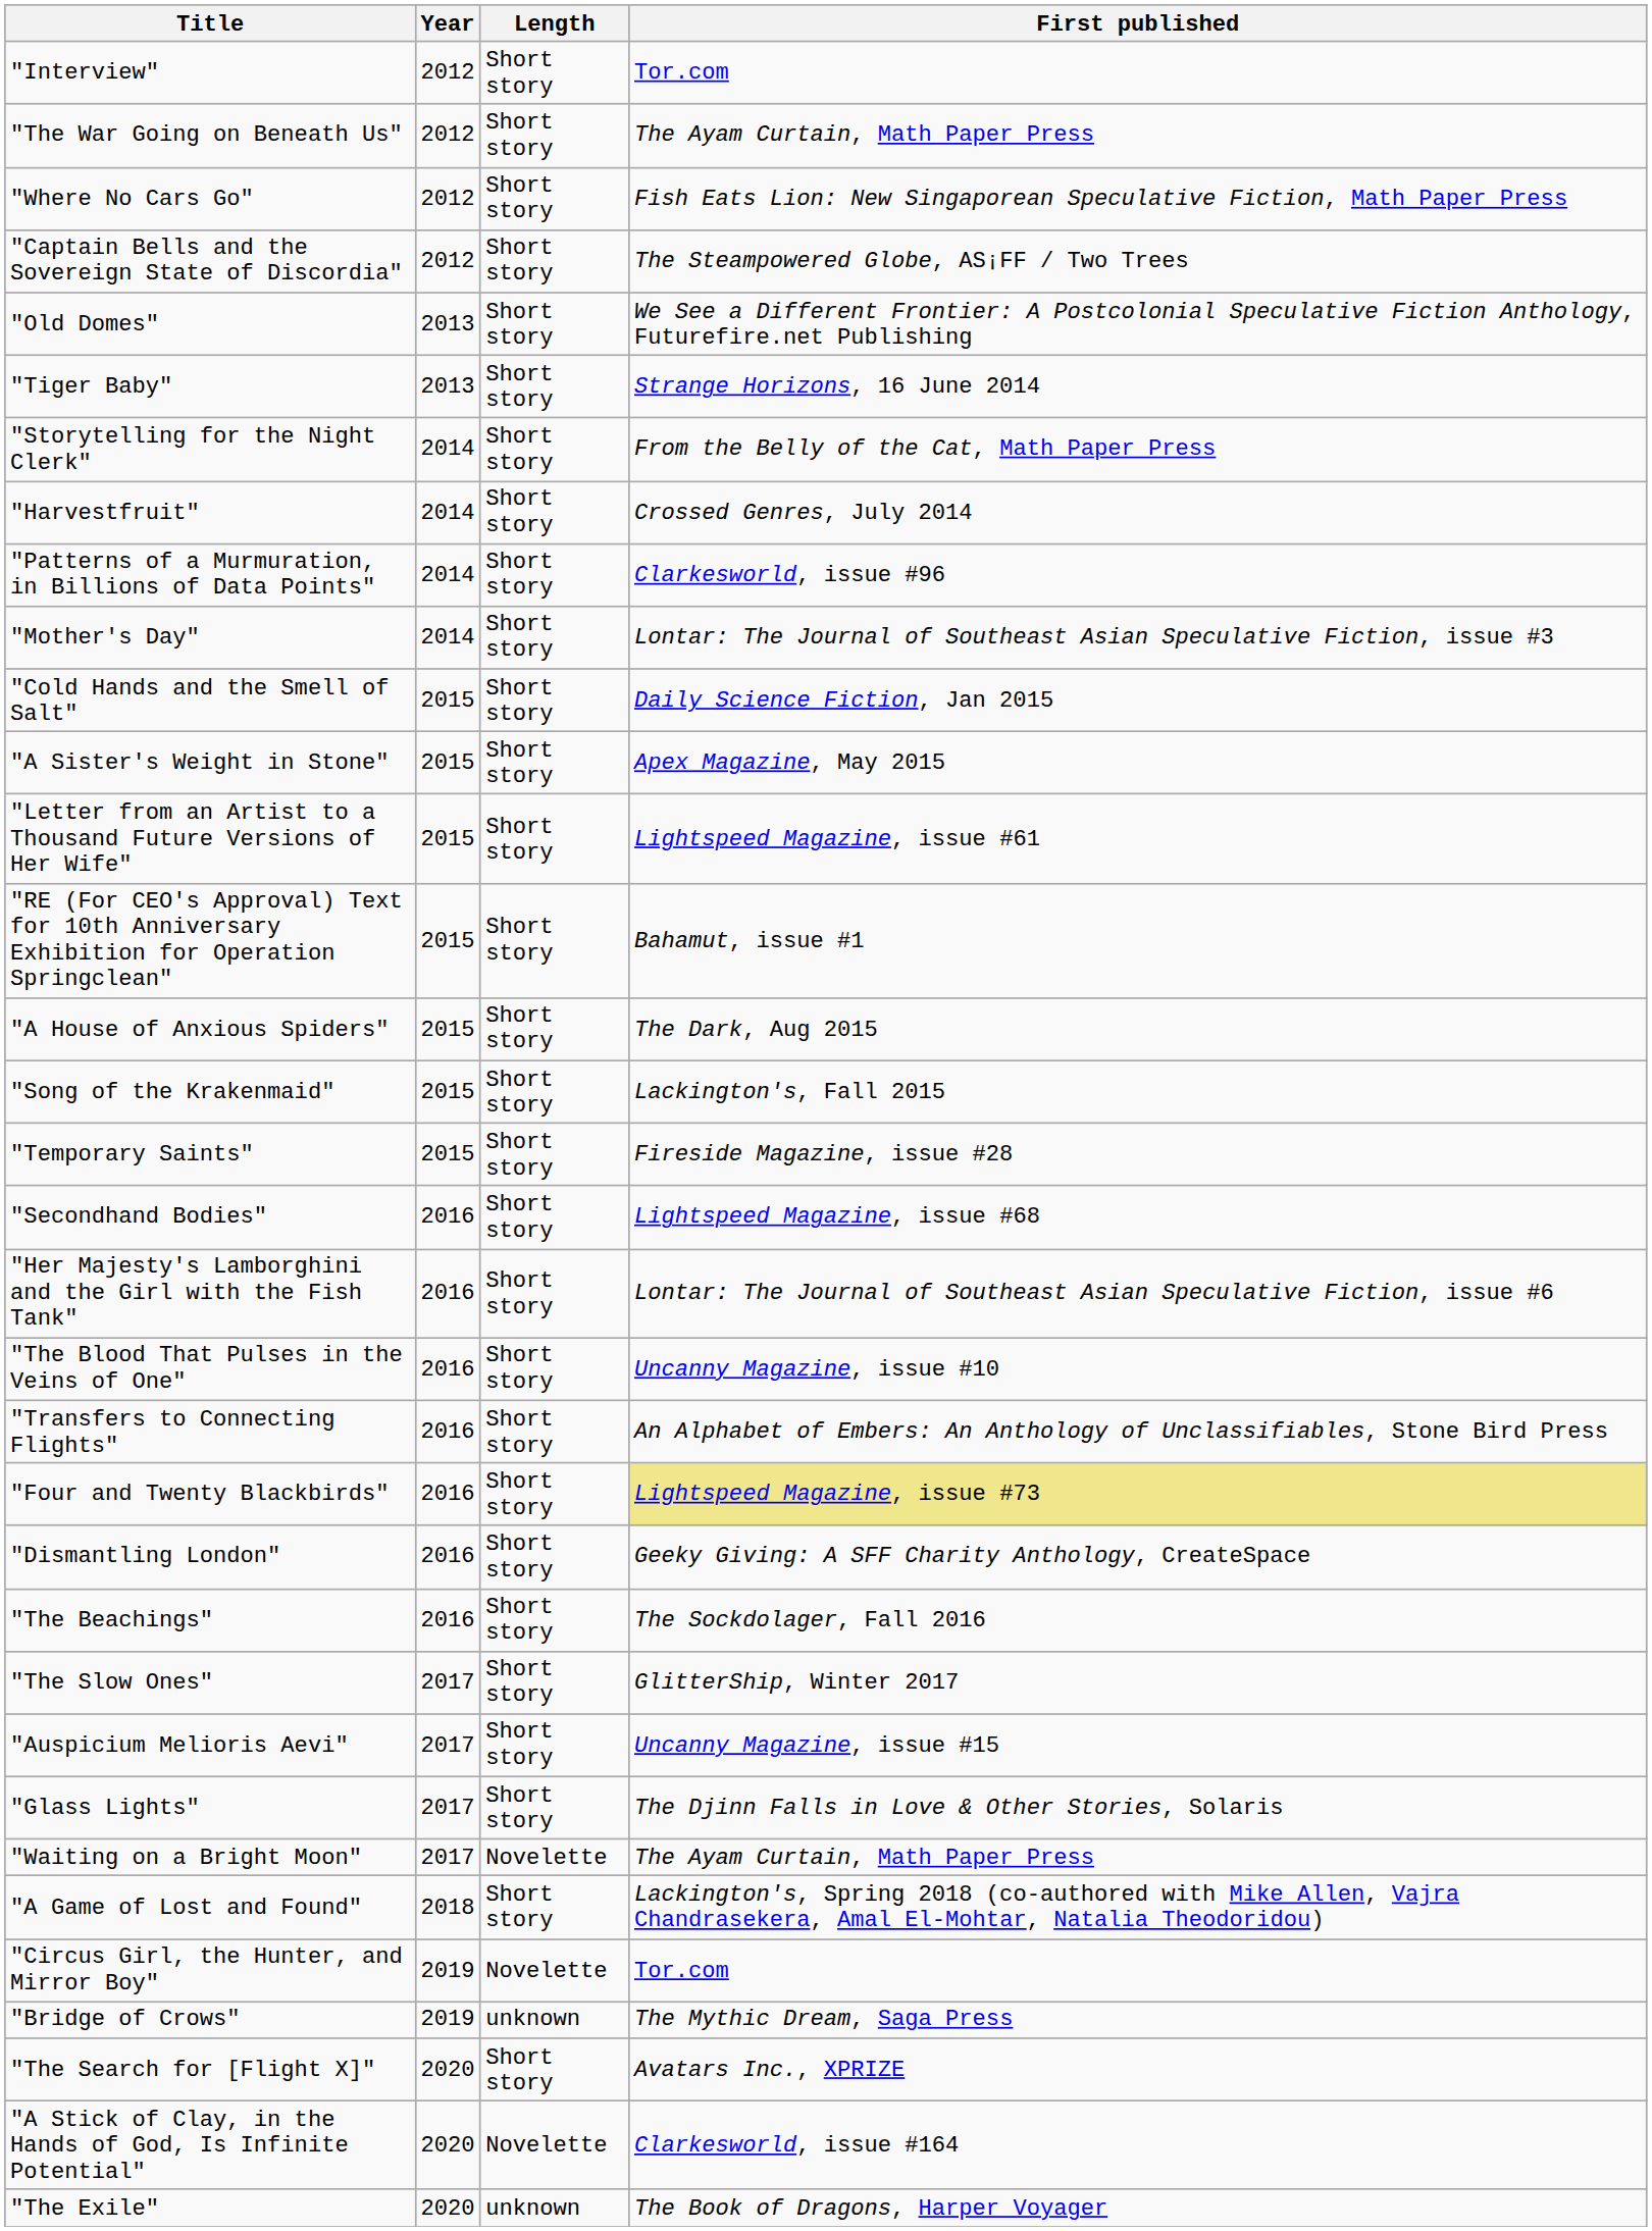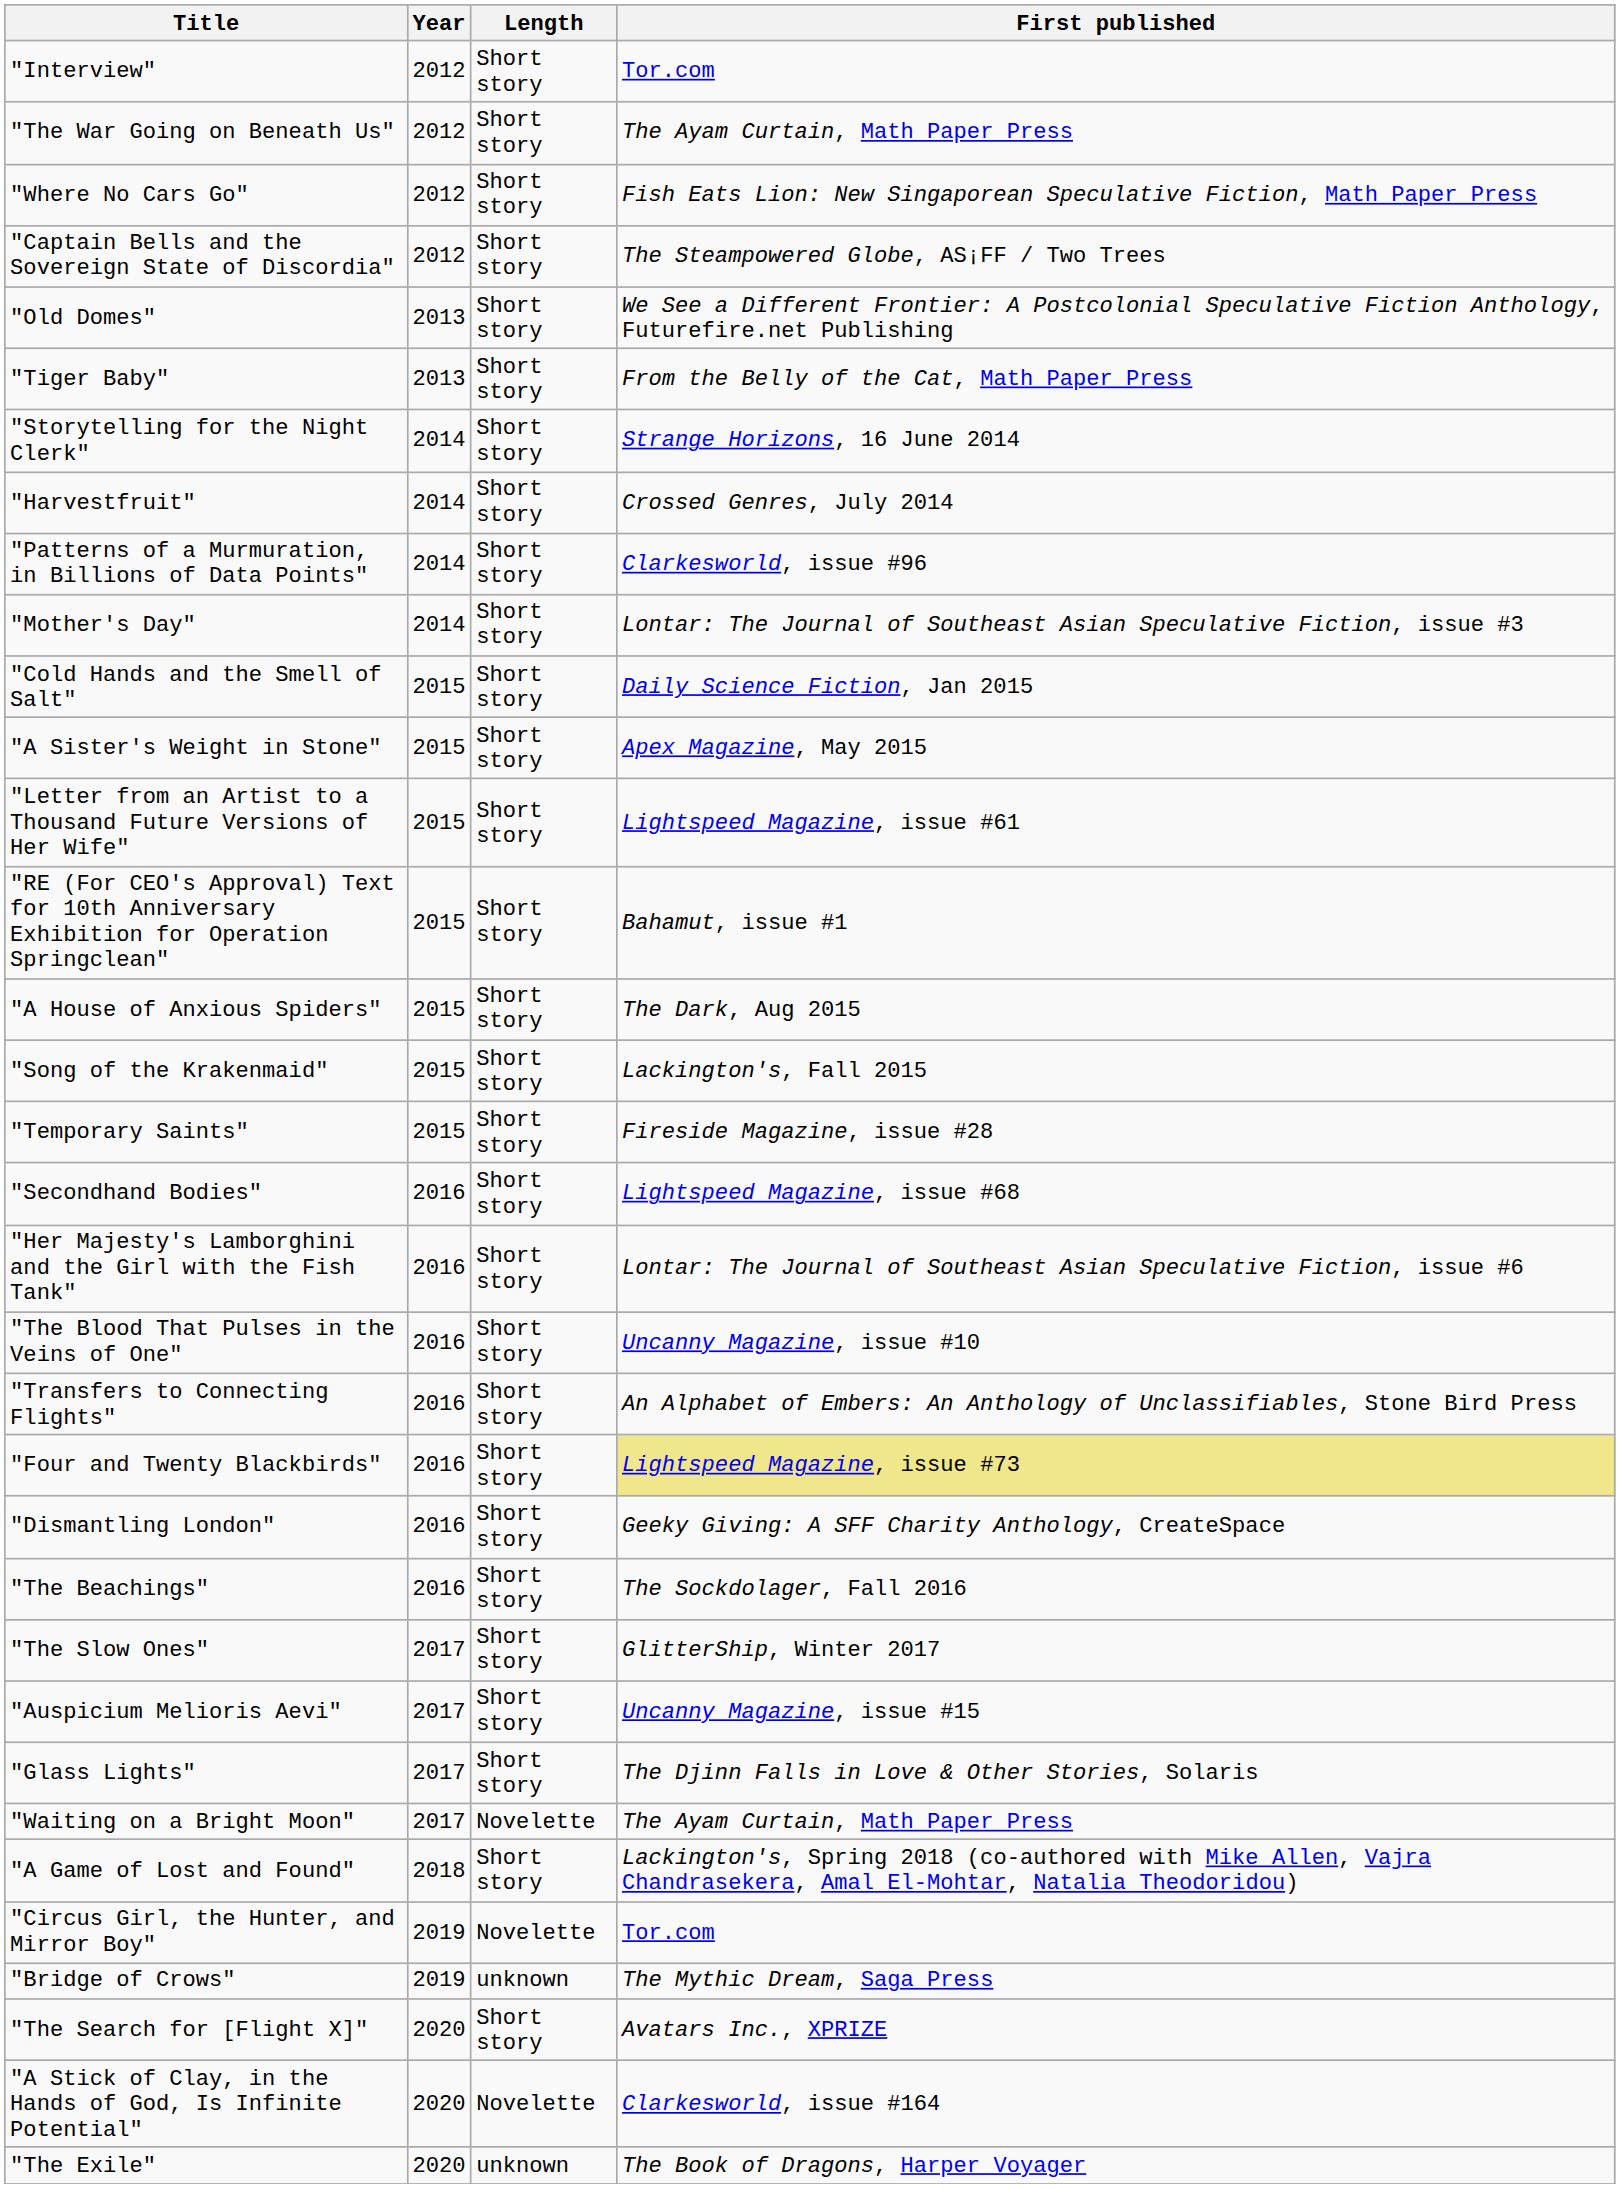 <table class='wikitable sortable' width='75%'>
 <tr>
 <th width=25%>Title</th>
 <th>Year</th>
 <th>Length</th>
 <th>First published</th>
 </tr>
 <tr>
 <td>"Interview"</td>
 <td>2012</td>
 <td>Short story</td>
 <td><a href='#'>Tor.com</a></td>
 </tr>
 <tr>
 <td>"The War Going on Beneath Us"</td>
 <td>2012</td>
 <td>Short story</td>
 <td><em>The Ayam Curtain</em>, <a href='#'>Math Paper Press</a></td>
 </tr>
 <tr>
 <td>"Where No Cars Go"</td>
 <td>2012</td>
 <td>Short story</td>
 <td><em>Fish Eats Lion: New Singaporean Speculative Fiction</em>, <a href='#'>Math Paper Press</a></td>
 </tr>
 <tr>
 <td>"Captain Bells and the Sovereign State of Discordia"</td>
 <td>2012</td>
 <td>Short story</td>
 <td><em>The Steampowered Globe</em>, AS¡FF / Two Trees</td>
 </tr>
 <tr>
 <td>"Old Domes"</td>
 <td>2013</td>
 <td>Short story</td>
 <td><em>We See a Different Frontier: A Postcolonial Speculative Fiction Anthology</em>, Futurefire.net Publishing</td>
 </tr>
 <tr>
 <td>"Tiger Baby"</td>
 <td>2013</td>
 <td>Short story</td>
-<td><em><a href='#'>Strange Horizons</a></em>, 16 June 2014</td>
+<td><em>From the Belly of the Cat</em>, <a href='#'>Math Paper Press</a></td>
 </tr>
 <tr>
 <td>"Storytelling for the Night Clerk"</td>
 <td>2014</td>
 <td>Short story</td>
-<td><em>From the Belly of the Cat</em>, <a href='#'>Math Paper Press</a></td>
+<td><em><a href='#'>Strange Horizons</a></em>, 16 June 2014</td>
 </tr>
 <tr>
 <td>"Harvestfruit"</td>
 <td>2014</td>
 <td>Short story</td>
 <td><em>Crossed Genres</em>, July 2014</td>
 </tr>
 <tr>
 <td>"Patterns of a Murmuration, in Billions of Data Points"</td>
 <td>2014</td>
 <td>Short story</td>
 <td><em><a href='#'>Clarkesworld</a></em>, issue #96</td>
 </tr>
 <tr>
 <td>"Mother's Day"</td>
 <td>2014</td>
 <td>Short story</td>
 <td><em>Lontar: The Journal of Southeast Asian Speculative Fiction</em>, issue #3</td>
 </tr>
 <tr>
 <td>"Cold Hands and the Smell of Salt"</td>
 <td>2015</td>
 <td>Short story</td>
 <td><em><a href='#'>Daily Science Fiction</a></em>, Jan 2015</td>
 </tr>
 <tr>
 <td>"A Sister's Weight in Stone"</td>
 <td>2015</td>
 <td>Short story</td>
 <td><em><a href='#'>Apex Magazine</a></em>, May 2015</td>
 </tr>
 <tr>
 <td>"Letter from an Artist to a Thousand Future Versions of Her Wife"</td>
 <td>2015</td>
 <td>Short story</td>
 <td><em><a href='#'>Lightspeed Magazine</a></em>, issue #61</td>
 </tr>
 <tr>
 <td>"RE (For CEO's Approval) Text for 10th Anniversary Exhibition for Operation Springclean"</td>
 <td>2015</td>
 <td>Short story</td>
 <td><em>Bahamut</em>, issue #1</td>
 </tr>
 <tr>
 <td>"A House of Anxious Spiders"</td>
 <td>2015</td>
 <td>Short story</td>
 <td><em>The Dark</em>, Aug 2015</td>
 </tr>
 <tr>
 <td>"Song of the Krakenmaid"</td>
 <td>2015</td>
 <td>Short story</td>
 <td><em>Lackington's</em>, Fall 2015</td>
 </tr>
 <tr>
 <td>"Temporary Saints"</td>
 <td>2015</td>
 <td>Short story</td>
 <td><em>Fireside Magazine</em>, issue #28</td>
 </tr>
 <tr>
 <td>"Secondhand Bodies"</td>
 <td>2016</td>
 <td>Short story</td>
 <td><em><a href='#'>Lightspeed Magazine</a></em>, issue #68</td>
 </tr>
 <tr>
 <td>"Her Majesty's Lamborghini and the Girl with the Fish Tank"</td>
 <td>2016</td>
 <td>Short story</td>
 <td><em>Lontar: The Journal of Southeast Asian Speculative Fiction</em>, issue #6</td>
 </tr>
 <tr>
 <td>"The Blood That Pulses in the Veins of One"</td>
 <td>2016</td>
 <td>Short story</td>
 <td><em><a href='#'>Uncanny Magazine</a></em>, issue #10</td>
 </tr>
 <tr>
 <td>"Transfers to Connecting Flights"</td>
 <td>2016</td>
 <td>Short story</td>
 <td><em>An Alphabet of Embers: An Anthology of Unclassifiables</em>, Stone Bird Press</td>
 </tr>
 <tr>
 <td>"Four and Twenty Blackbirds"</td>
 <td>2016</td>
 <td>Short story</td>
 <td style="background: khaki;"><em><a href='#'>Lightspeed Magazine</a></em>, issue #73</td>
 </tr>
 <tr>
 <td>"Dismantling London"</td>
 <td>2016</td>
 <td>Short story</td>
 <td><em>Geeky Giving: A SFF Charity Anthology</em>, CreateSpace</td>
 </tr>
 <tr>
 <td>"The Beachings"</td>
 <td>2016</td>
 <td>Short story</td>
 <td><em>The Sockdolager</em>, Fall 2016</td>
 </tr>
 <tr>
 <td>"The Slow Ones"</td>
 <td>2017</td>
 <td>Short story</td>
 <td><em>GlitterShip</em>, Winter 2017</td>
 </tr>
 <tr>
 <td>"Auspicium Melioris Aevi"</td>
 <td>2017</td>
 <td>Short story</td>
 <td><em><a href='#'>Uncanny Magazine</a></em>, issue #15</td>
 </tr>
 <tr>
 <td>"Glass Lights"</td>
 <td>2017</td>
 <td>Short story</td>
 <td><em>The Djinn Falls in Love & Other Stories</em>, Solaris</td>
 </tr>
 <tr>
 <td>"Waiting on a Bright Moon"</td>
 <td>2017</td>
 <td>Novelette</td>
 <td><em>The Ayam Curtain</em>, <a href='#'>Math Paper Press</a></td>
 </tr>
 <tr>
 <td>"A Game of Lost and Found"</td>
 <td>2018</td>
 <td>Short story</td>
 <td><em>Lackington's</em>, Spring 2018 (co-authored with <a href='#'>Mike Allen</a>, <a href='#'>Vajra Chandrasekera</a>, <a href='#'>Amal El-Mohtar</a>, <a href='#'>Natalia Theodoridou</a>)</td>
 </tr>
 <tr>
 <td>"Circus Girl, the Hunter, and Mirror Boy"</td>
 <td>2019</td>
 <td>Novelette</td>
 <td><a href='#'>Tor.com</a></td>
 </tr>
 <tr>
 <td>"Bridge of Crows"</td>
 <td>2019</td>
 <td>unknown</td>
 <td><em>The Mythic Dream</em>, <a href='#'>Saga Press</a></td>
 </tr>
 <tr>
 <td>"The Search for [Flight X]"</td>
 <td>2020</td>
 <td>Short story</td>
 <td><em>Avatars Inc.</em>, <a href='#'>XPRIZE</a></td>
 </tr>
 <tr>
 <td>"A Stick of Clay, in the Hands of God, Is Infinite Potential"</td>
 <td>2020</td>
 <td>Novelette</td>
 <td><em><a href='#'>Clarkesworld</a></em>, issue #164</td>
 </tr>
 <tr>
 <td>"The Exile"</td>
 <td>2020</td>
 <td>unknown</td>
 <td><em>The Book of Dragons</em>, <a href='#'>Harper Voyager</a></td>
 </tr>
 <tr>
 </tr>
 </table>
